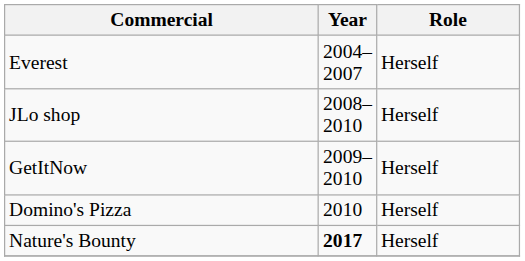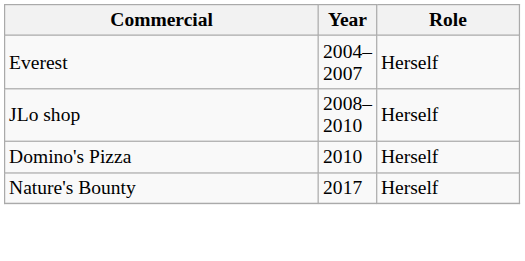 <table class="wikitable">
 <tr>
 <th scope="col" style="width:250px;">Commercial</th>
 <th scope="col" style="width:5px;;">Year</th>
 <th scope="col" style="width:110px;">Role</th>
 </tr>
 <tr>
 <td>Everest</td>
 <td>2004–2007</td>
 <td>Herself</td>
 </tr>
 <tr>
 <td>JLo shop</td>
 <td>2008–2010</td>
 <td>Herself</td>
 </tr>
 <tr>
-<td>GetItNow</td>
-<td>2009–2010</td>
-<td>Herself</td>
-</tr>
-<tr>
 <td>Domino's Pizza</td>
 <td>2010</td>
 <td>Herself</td>
 </tr>
 <tr>
 <td>Nature's Bounty</td>
-<td><strong>2017</strong></td>
+<td>2017</td>
 <td>Herself</td>
 </tr>
 <tr>
 </tr>
 </table>
